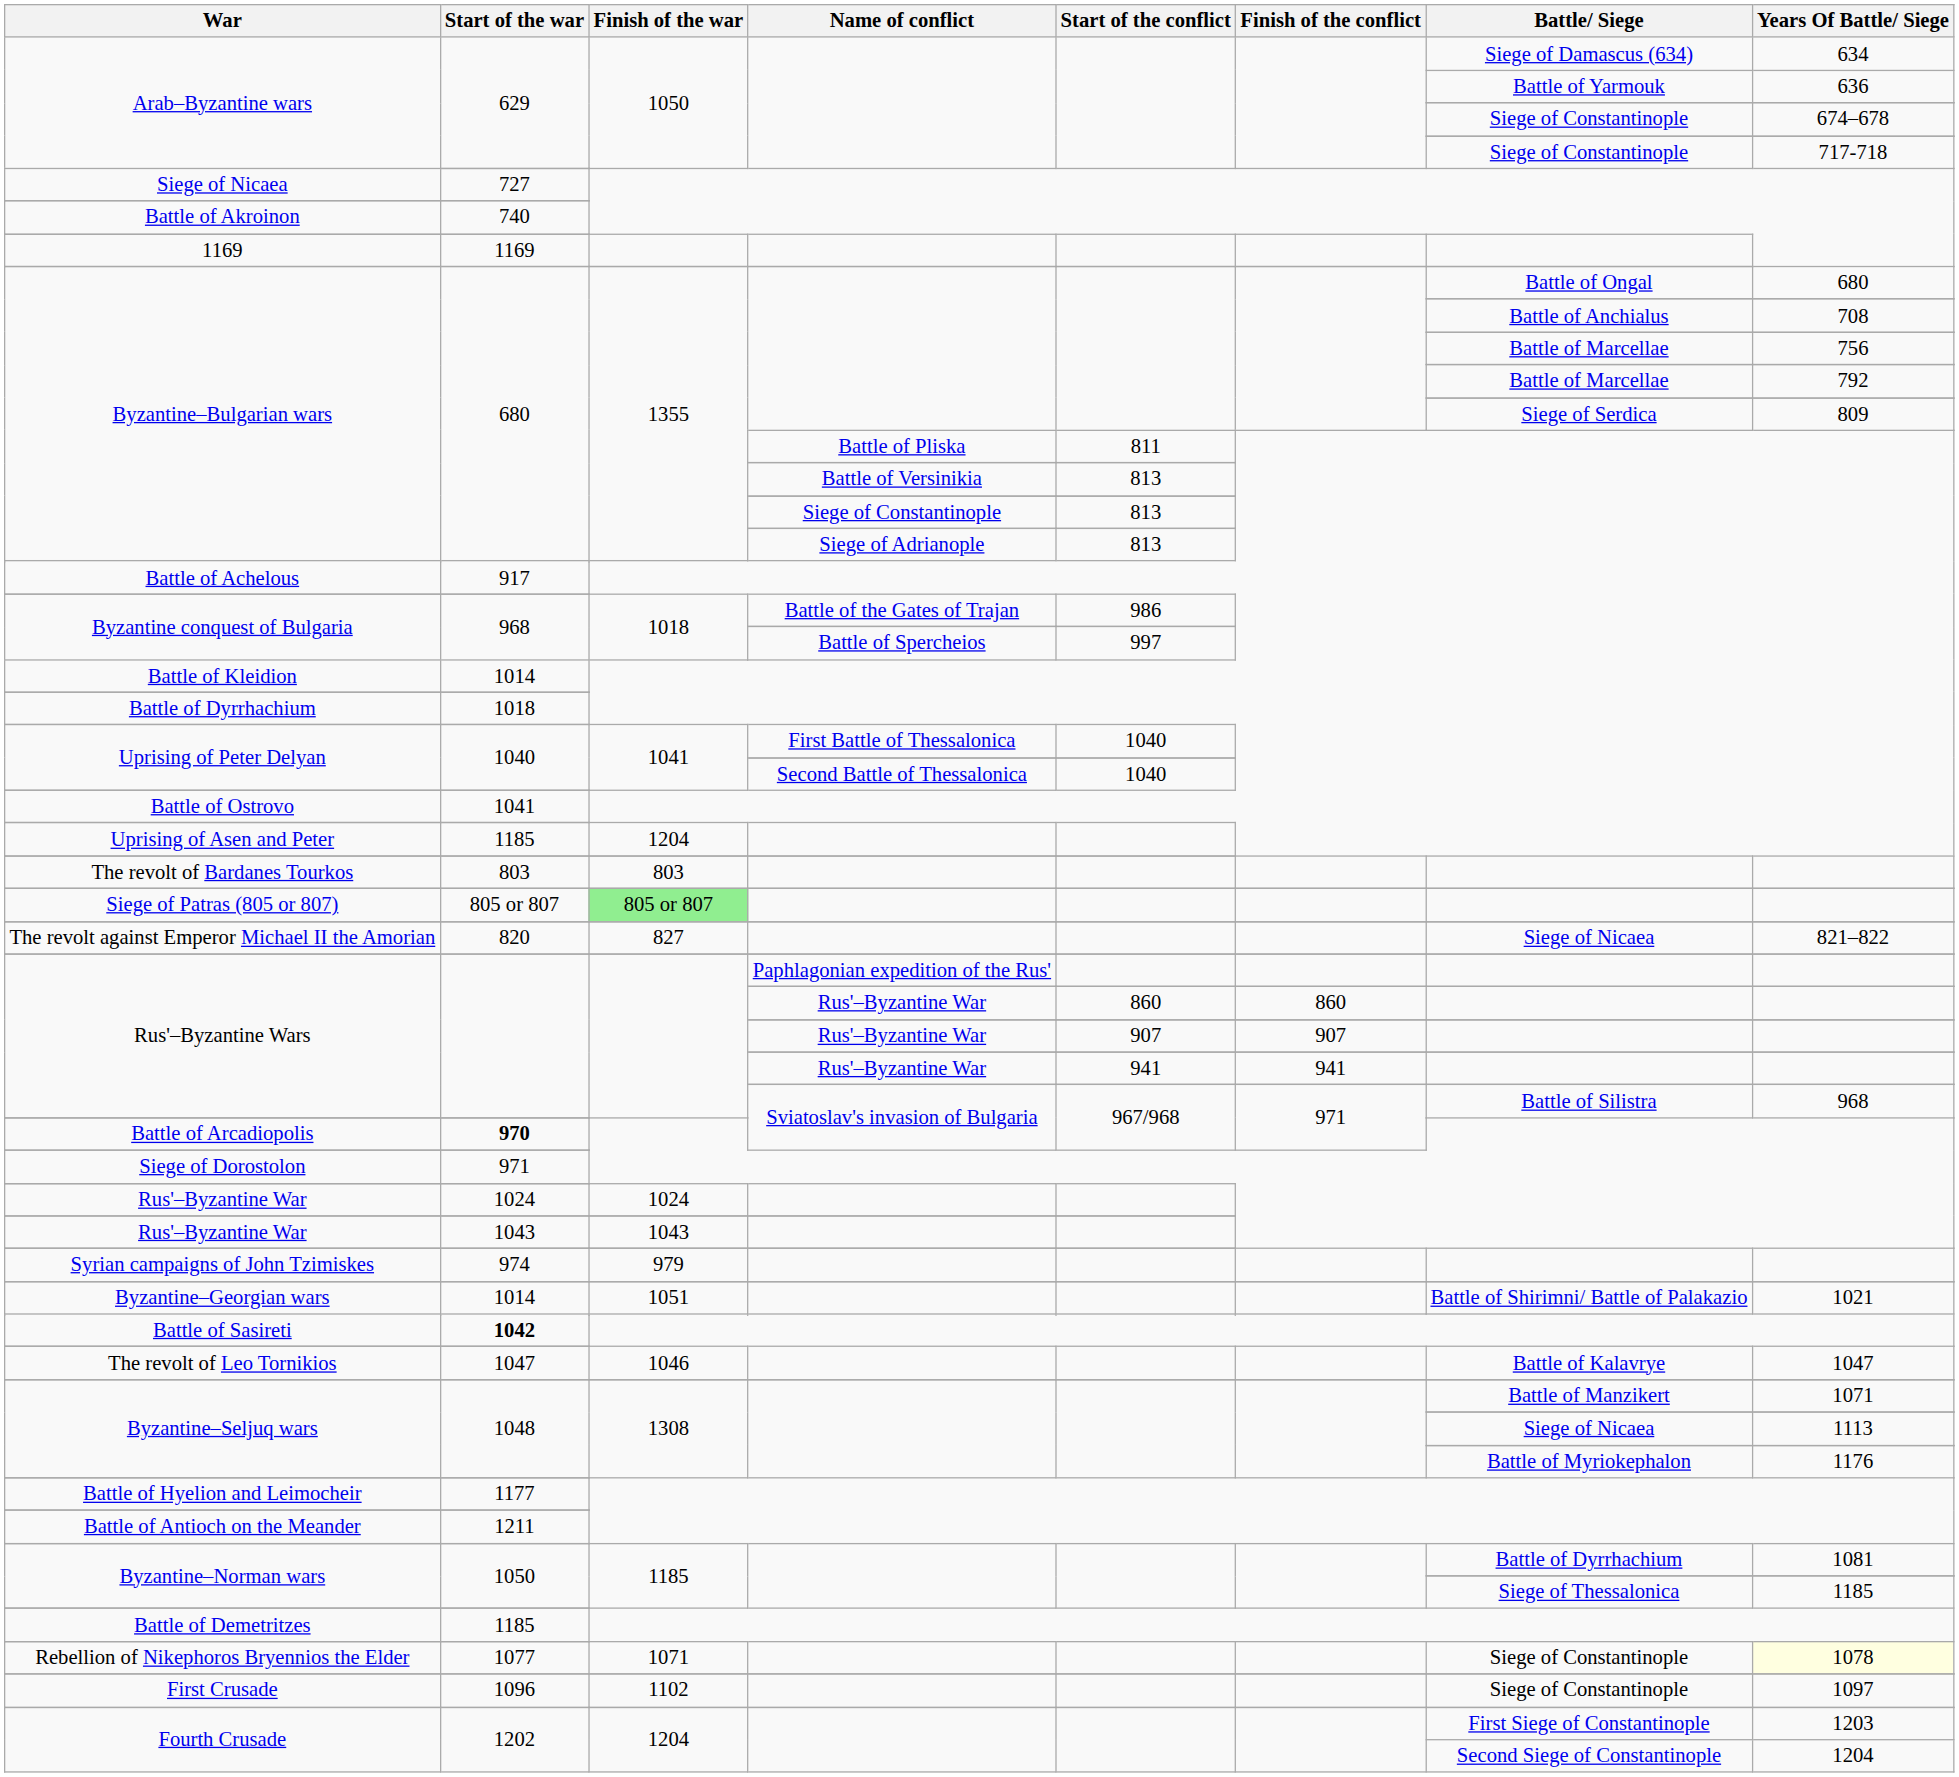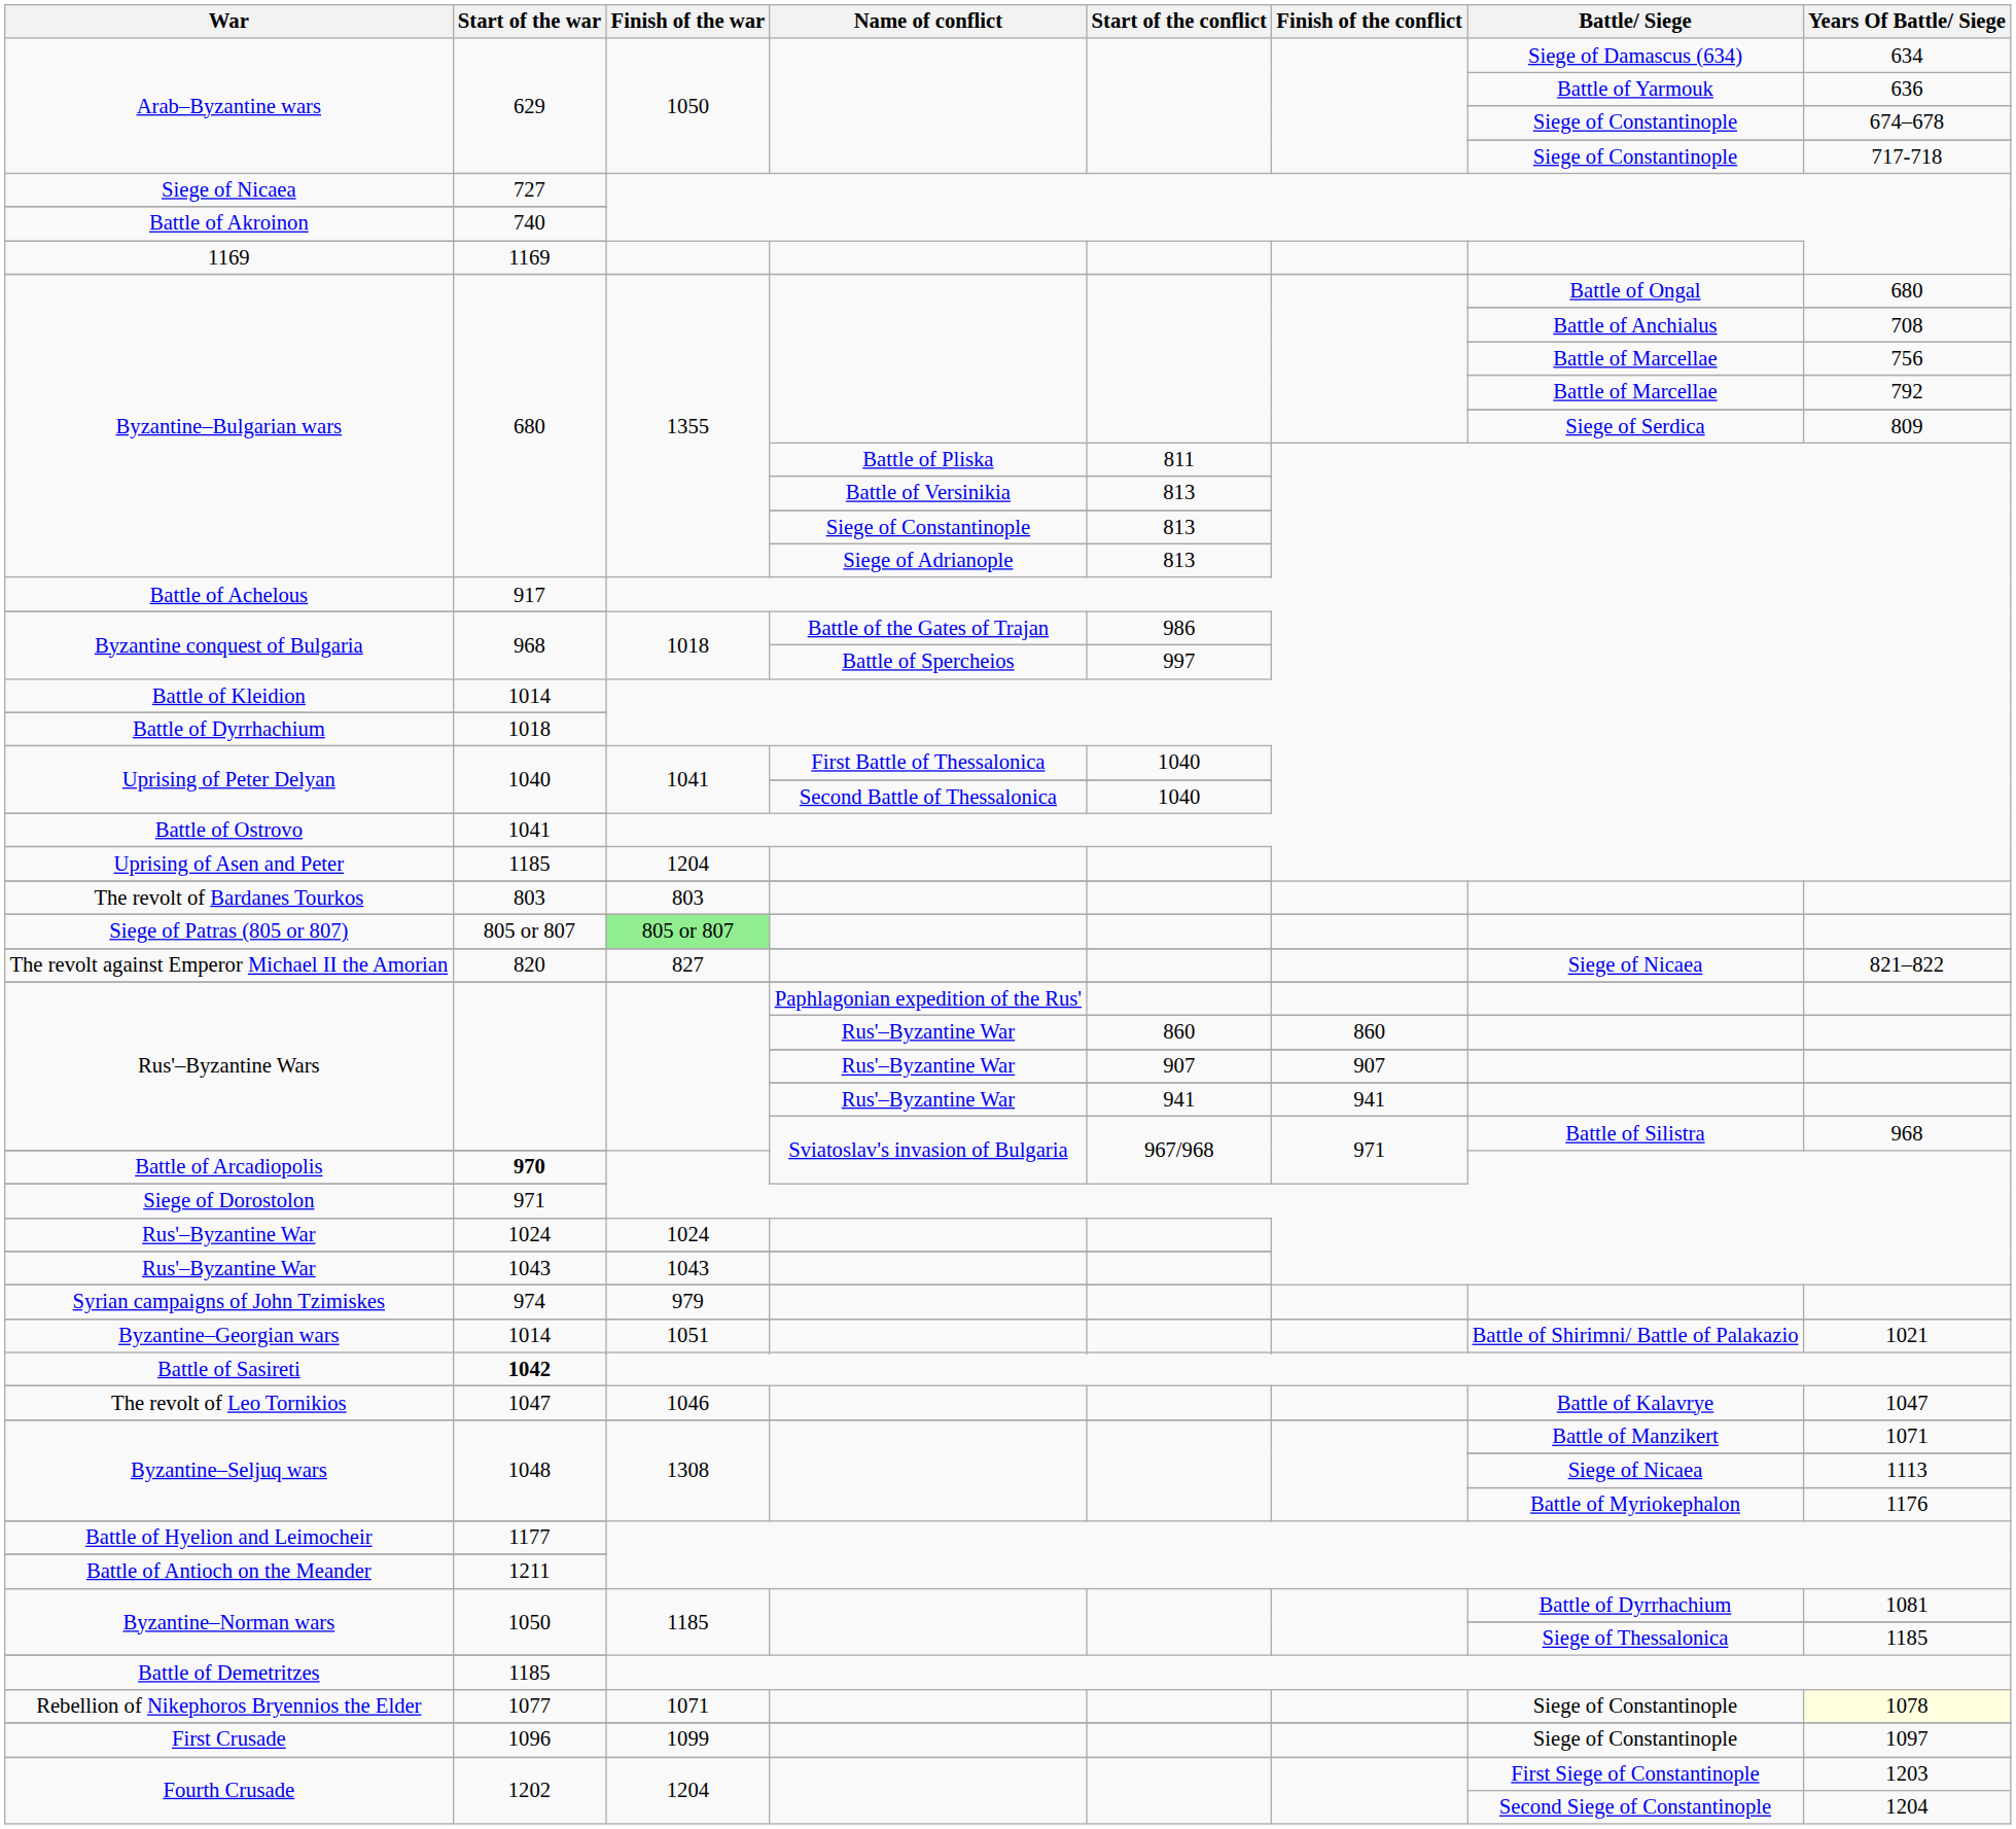 <table class="wikitable" style="text-align:center">
 <tr>
 <th class="unsortable">War</th>
 <th>Start of the war</th>
 <th>Finish of the war</th>
 <th class="unsortable">Name of conflict</th>
 <th>Start of the conflict</th>
 <th>Finish of the conflict</th>
 <th class="unsortable">Battle/ Siege</th>
 <th>Years Of Battle/ Siege</th>
 </tr>
 <tr>
 <td rowspan=7><a href='#'>Arab–Byzantine wars</a></td>
 <td rowspan=6>629</td>
 <td rowspan=6>1050</td>
 <td rowspan=6></td>
 <td rowspan=6></td>
 <td rowspan=6></td>
 <td><a href='#'>Siege of Damascus (634)</a></td>
 <td>634</td>
 </tr>
 <tr>
 <td><a href='#'>Battle of Yarmouk</a></td>
 <td>636</td>
 </tr>
 <tr>
 </tr>
 <tr>
 <td><a href='#'>Siege of Constantinople</a></td>
 <td>674–678</td>
 </tr>
 <tr>
 </tr>
 <tr>
 <td><a href='#'>Siege of Constantinople</a></td>
 <td>717-718</td>
 </tr>
 <tr>
 </tr>
 <tr>
 <td><a href='#'>Siege of Nicaea</a></td>
 <td>727</td>
 </tr>
 <tr>
 </tr>
 <tr>
 <td><a href='#'>Battle of Akroinon</a></td>
 <td>740</td>
 </tr>
 <tr>
 </tr>
 <tr>
 <td>1169</td>
 <td>1169</td>
 <td></td>
 <td></td>
 <td></td>
 <td></td>
 <td></td>
 </tr>
 <tr>
 </tr>
 <tr>
 <td rowspan=18><a href='#'>Byzantine–Bulgarian wars</a></td>
 <td rowspan=18>680</td>
 <td rowspan=18>1355</td>
 <td rowspan=10></td>
 <td rowspan=10></td>
 <td rowspan=10></td>
 <td><a href='#'>Battle of Ongal</a></td>
 <td>680</td>
 </tr>
 <tr>
 </tr>
 <tr>
 <td><a href='#'>Battle of Anchialus</a></td>
 <td>708</td>
 </tr>
 <tr>
 </tr>
 <tr>
 <td><a href='#'>Battle of Marcellae</a></td>
 <td>756</td>
 </tr>
 <tr>
 </tr>
 <tr>
 <td><a href='#'>Battle of Marcellae</a></td>
 <td>792</td>
 </tr>
 <tr>
 </tr>
 <tr>
 <td><a href='#'>Siege of Serdica</a></td>
 <td>809</td>
 </tr>
 <tr>
 </tr>
 <tr>
 <td><a href='#'>Battle of Pliska</a></td>
 <td>811</td>
 </tr>
 <tr>
 </tr>
 <tr>
 <td><a href='#'>Battle of Versinikia</a></td>
 <td>813</td>
 </tr>
 <tr>
 </tr>
 <tr>
 <td><a href='#'>Siege of Constantinople</a></td>
 <td>813</td>
 </tr>
 <tr>
 </tr>
 <tr>
 <td><a href='#'>Siege of Adrianople</a></td>
 <td>813</td>
 </tr>
 <tr>
 </tr>
 <tr>
 <td><a href='#'>Battle of Achelous</a></td>
 <td>917</td>
 </tr>
 <tr>
 </tr>
 <tr>
 <td rowspan=4><a href='#'>Byzantine conquest of Bulgaria</a></td>
 <td rowspan=4>968</td>
 <td rowspan=4>1018</td>
 <td><a href='#'>Battle of the Gates of Trajan</a></td>
 <td>986</td>
 </tr>
 <tr>
 </tr>
 <tr>
 <td><a href='#'>Battle of Spercheios</a></td>
 <td>997</td>
 </tr>
 <tr>
 </tr>
 <tr>
 <td><a href='#'>Battle of Kleidion</a></td>
 <td>1014</td>
 </tr>
 <tr>
 </tr>
 <tr>
 <td><a href='#'>Battle of Dyrrhachium</a></td>
 <td>1018</td>
 </tr>
 <tr>
 </tr>
 <tr>
 <td rowspan=3><a href='#'>Uprising of Peter Delyan</a></td>
 <td rowspan=3>1040</td>
 <td rowspan=3>1041</td>
 <td><a href='#'>First Battle of Thessalonica</a></td>
 <td>1040</td>
 </tr>
 <tr>
 </tr>
 <tr>
 <td><a href='#'>Second Battle of Thessalonica</a></td>
 <td>1040</td>
 </tr>
 <tr>
 </tr>
 <tr>
 <td><a href='#'>Battle of Ostrovo</a></td>
 <td>1041</td>
 </tr>
 <tr>
 </tr>
 <tr>
 <td><a href='#'>Uprising of Asen and Peter</a></td>
 <td>1185</td>
 <td>1204</td>
 <td></td>
 <td></td>
 </tr>
 <tr>
 </tr>
 <tr>
 </tr>
 <tr>
 <td>The revolt of <a href='#'>Bardanes Tourkos</a></td>
 <td>803</td>
 <td>803</td>
 <td></td>
 <td></td>
 <td></td>
 <td></td>
 <td></td>
 </tr>
 <tr>
 </tr>
 <tr>
 <td><a href='#'>Siege of Patras (805 or 807)</a></td>
 <td>805 or 807</td>
 <td style="background: lightgreen;">805 or 807</td>
 <td></td>
 <td></td>
 <td></td>
 <td></td>
 <td></td>
 </tr>
 <tr>
 </tr>
 <tr>
 <td>The revolt against Emperor <a href='#'>Michael II the Amorian</a></td>
 <td>820</td>
 <td>827</td>
 <td></td>
 <td></td>
 <td></td>
 <td><a href='#'>Siege of Nicaea</a></td>
 <td>821–822</td>
 </tr>
 <tr>
 </tr>
 <tr>
 <td rowspan=9>Rus'–Byzantine Wars</td>
 <td rowspan=9></td>
 <td rowspan=9></td>
 <td><a href='#'>Paphlagonian expedition of the Rus'</a></td>
 <td></td>
 <td></td>
 <td></td>
 <td></td>
 </tr>
 <tr>
 </tr>
 <tr>
 <td><a href='#'>Rus'–Byzantine War</a></td>
 <td>860</td>
 <td>860</td>
 <td></td>
 <td></td>
 </tr>
 <tr>
 </tr>
 <tr>
 <td><a href='#'>Rus'–Byzantine War</a></td>
 <td>907</td>
 <td>907</td>
 <td></td>
 <td></td>
 </tr>
 <tr>
 </tr>
 <tr>
 <td><a href='#'>Rus'–Byzantine War</a></td>
 <td>941</td>
 <td>941</td>
 <td></td>
 <td></td>
 </tr>
 <tr>
 </tr>
 <tr>
 <td rowspan=3><a href='#'>Sviatoslav's invasion of Bulgaria</a></td>
 <td rowspan=3>967/968</td>
 <td rowspan=3>971</td>
 <td><a href='#'>Battle of Silistra</a></td>
 <td>968</td>
 </tr>
 <tr>
 </tr>
 <tr>
 <td><a href='#'>Battle of Arcadiopolis</a></td>
 <td><strong>970</strong></td>
 </tr>
 <tr>
 </tr>
 <tr>
 <td><a href='#'>Siege of Dorostolon</a></td>
 <td>971</td>
 </tr>
 <tr>
 </tr>
 <tr>
 <td><a href='#'>Rus'–Byzantine War</a></td>
 <td>1024</td>
 <td>1024</td>
 <td></td>
 <td></td>
 </tr>
 <tr>
 </tr>
 <tr>
 <td><a href='#'>Rus'–Byzantine War</a></td>
 <td>1043</td>
 <td>1043</td>
 <td></td>
 <td></td>
 </tr>
 <tr>
 </tr>
 <tr>
 <td><a href='#'>Syrian campaigns of John Tzimiskes</a></td>
 <td>974</td>
 <td>979</td>
 <td></td>
 <td></td>
 <td></td>
 <td></td>
 <td></td>
 </tr>
 <tr>
 </tr>
 <tr>
 <td rowspan=2><a href='#'>Byzantine–Georgian wars</a></td>
 <td rowspan=2>1014</td>
 <td rowspan=2>1051</td>
 <td rowspan=2></td>
 <td rowspan=2></td>
 <td rowspan=2></td>
 <td><a href='#'>Battle of Shirimni/ Battle of Palakazio</a></td>
 <td>1021</td>
 </tr>
 <tr>
 </tr>
 <tr>
 <td><a href='#'>Battle of Sasireti</a></td>
 <td><strong>1042</strong></td>
 </tr>
 <tr>
 </tr>
 <tr>
 <td>The revolt of <a href='#'>Leo Tornikios</a></td>
 <td>1047</td>
 <td>1046</td>
 <td></td>
 <td></td>
 <td></td>
 <td><a href='#'>Battle of Kalavrye</a></td>
 <td>1047</td>
 </tr>
 <tr>
 </tr>
 <tr>
 <td rowspan=5><a href='#'>Byzantine–Seljuq wars</a></td>
 <td rowspan=5>1048</td>
 <td rowspan=5>1308</td>
 <td rowspan=5></td>
 <td rowspan=5></td>
 <td rowspan=5></td>
 <td><a href='#'>Battle of Manzikert</a></td>
 <td>1071</td>
 </tr>
 <tr>
 </tr>
 <tr>
 <td><a href='#'>Siege of Nicaea</a></td>
 <td>1113</td>
 </tr>
 <tr>
 </tr>
 <tr>
 <td><a href='#'>Battle of Myriokephalon</a></td>
 <td>1176</td>
 </tr>
 <tr>
 </tr>
 <tr>
 <td><a href='#'>Battle of Hyelion and Leimocheir</a></td>
 <td>1177</td>
 </tr>
 <tr>
 </tr>
 <tr>
 <td><a href='#'>Battle of Antioch on the Meander</a></td>
 <td>1211</td>
 </tr>
 <tr>
 </tr>
 <tr>
 <td rowspan=3><a href='#'>Byzantine–Norman wars</a></td>
 <td rowspan=3>1050</td>
 <td rowspan=3>1185</td>
 <td rowspan=3></td>
 <td rowspan=3></td>
 <td rowspan=3></td>
 <td><a href='#'>Battle of Dyrrhachium</a></td>
 <td>1081</td>
 </tr>
 <tr>
 </tr>
 <tr>
 <td><a href='#'>Siege of Thessalonica</a></td>
 <td>1185</td>
 </tr>
 <tr>
 </tr>
 <tr>
 <td><a href='#'>Battle of Demetritzes</a></td>
 <td>1185</td>
 </tr>
 <tr>
 </tr>
 <tr>
 <td>Rebellion of <a href='#'>Nikephoros Bryennios the Elder</a></td>
 <td>1077</td>
 <td>1071</td>
 <td></td>
 <td></td>
 <td></td>
 <td>Siege of Constantinople</td>
 <td style="background: lightyellow;">1078</td>
 </tr>
 <tr>
 </tr>
 <tr>
 <td><a href='#'>First Crusade</a></td>
 <td>1096</td>
-<td>1102</td>
+<td>1099</td>
 <td></td>
 <td></td>
 <td></td>
 <td>Siege of Constantinople</td>
 <td>1097</td>
 </tr>
 <tr>
 </tr>
 <tr>
 <td rowspan=2><a href='#'>Fourth Crusade</a></td>
 <td rowspan=2>1202</td>
 <td rowspan=2>1204</td>
 <td rowspan=2></td>
 <td rowspan=2></td>
 <td rowspan=2></td>
 <td><a href='#'>First Siege of Constantinople</a></td>
 <td>1203</td>
 </tr>
 <tr>
 <td><a href='#'>Second Siege of Constantinople</a></td>
 <td>1204</td>
 </tr>
 </table>
